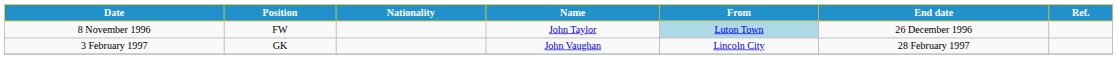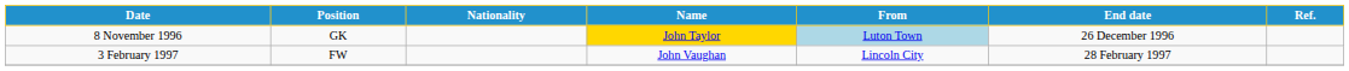 <table class="wikitable" style="text-align:center; font-size:90%; width:100%;">
 <tr>
 <th style="background:#2191CC; color:white; border:1px solid #F7C408; text-align:center;">Date</th>
 <th style="background:#2191CC; color:white; border:1px solid #F7C408; text-align:center;">Position</th>
 <th style="background:#2191CC; color:white; border:1px solid #F7C408; text-align:center;">Nationality</th>
 <th style="background:#2191CC; color:white; border:1px solid #F7C408; text-align:center;">Name</th>
 <th style="background:#2191CC; color:white; border:1px solid #F7C408; text-align:center;">From</th>
 <th style="background:#2191CC; color:white; border:1px solid #F7C408; text-align:center;">End date</th>
 <th style="background:#2191CC; color:white; border:1px solid #F7C408; text-align:center;">Ref.</th>
 </tr>
 <tr>
 <td>8 November 1996</td>
-<td>FW</td>
+<td>GK</td>
 <td></td>
-<td><a href='#'>John Taylor</a></td>
+<td style="background: gold;"><a href='#'>John Taylor</a></td>
 <td style="background: lightblue;"> <a href='#'>Luton Town</a></td>
 <td>26 December 1996</td>
 <td></td>
 </tr>
 <tr>
 <td>3 February 1997</td>
-<td>GK</td>
+<td>FW</td>
 <td></td>
 <td><a href='#'>John Vaughan</a></td>
 <td> <a href='#'>Lincoln City</a></td>
 <td>28 February 1997</td>
 <td></td>
 </tr>
 <tr>
 </tr>
 </table>
